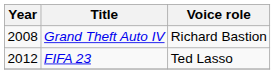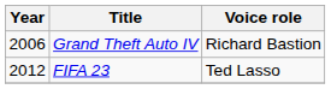 <table class="wikitable">
 <tr>
 <th>Year</th>
 <th>Title</th>
 <th>Voice role</th>
 </tr>
 <tr>
-<td>2008</td>
+<td>2006</td>
 <td><em><a href='#'>Grand Theft Auto IV</a></em></td>
 <td>Richard Bastion</td>
 </tr>
 <tr>
 <td>2012</td>
 <td><em><a href='#'>FIFA 23</a></em></td>
 <td>Ted Lasso</td>
 </tr>
 <tr>
 </tr>
 </table>
